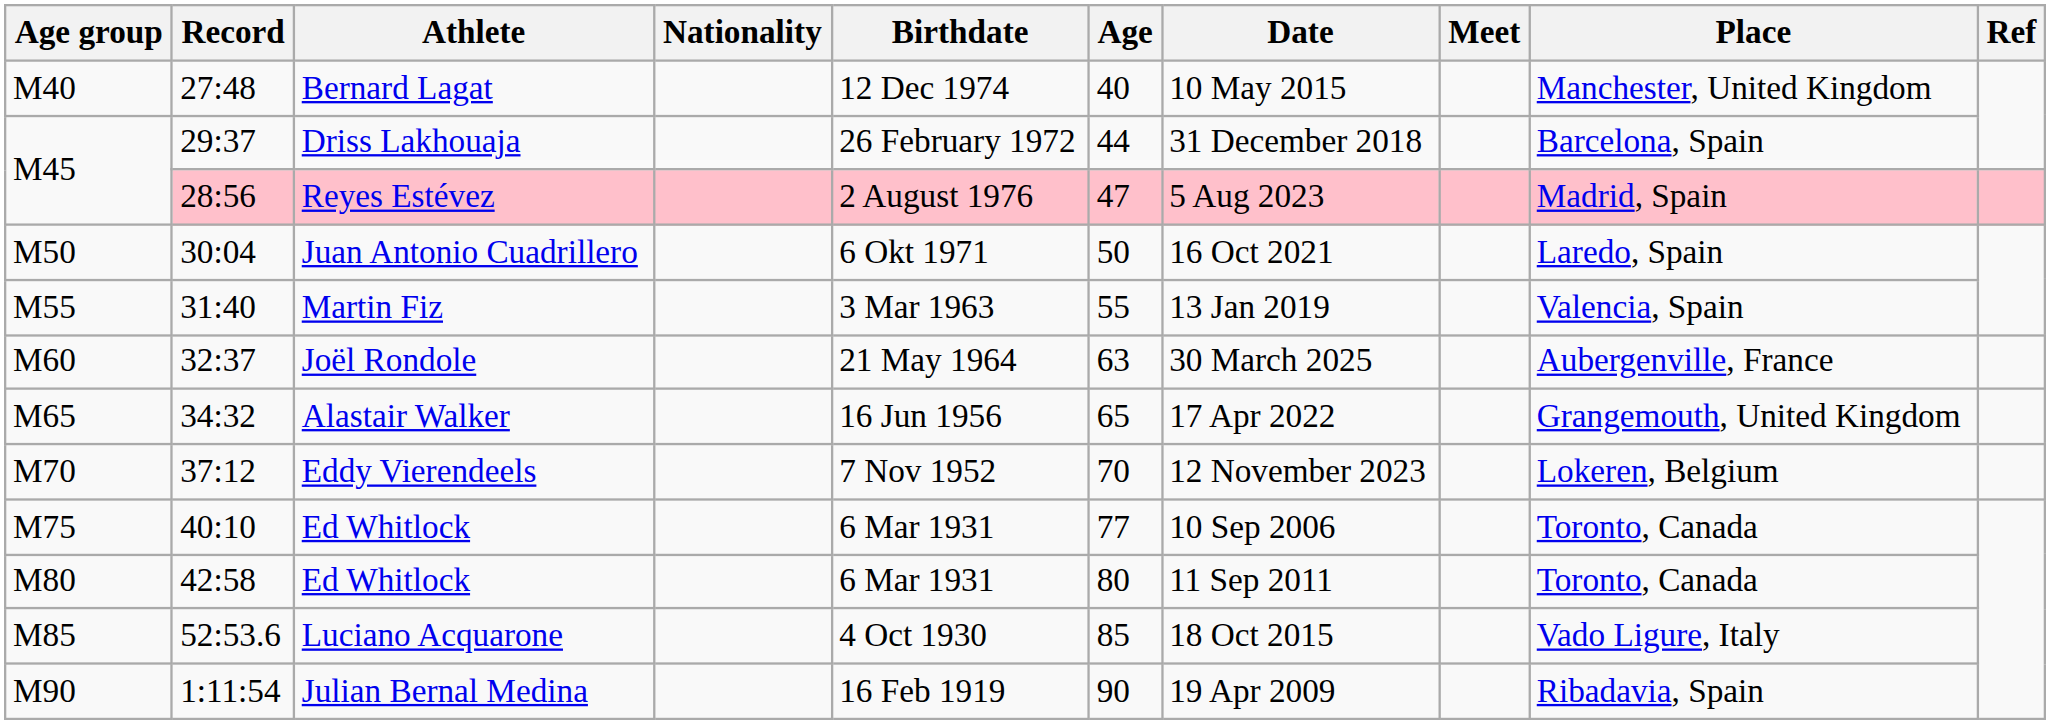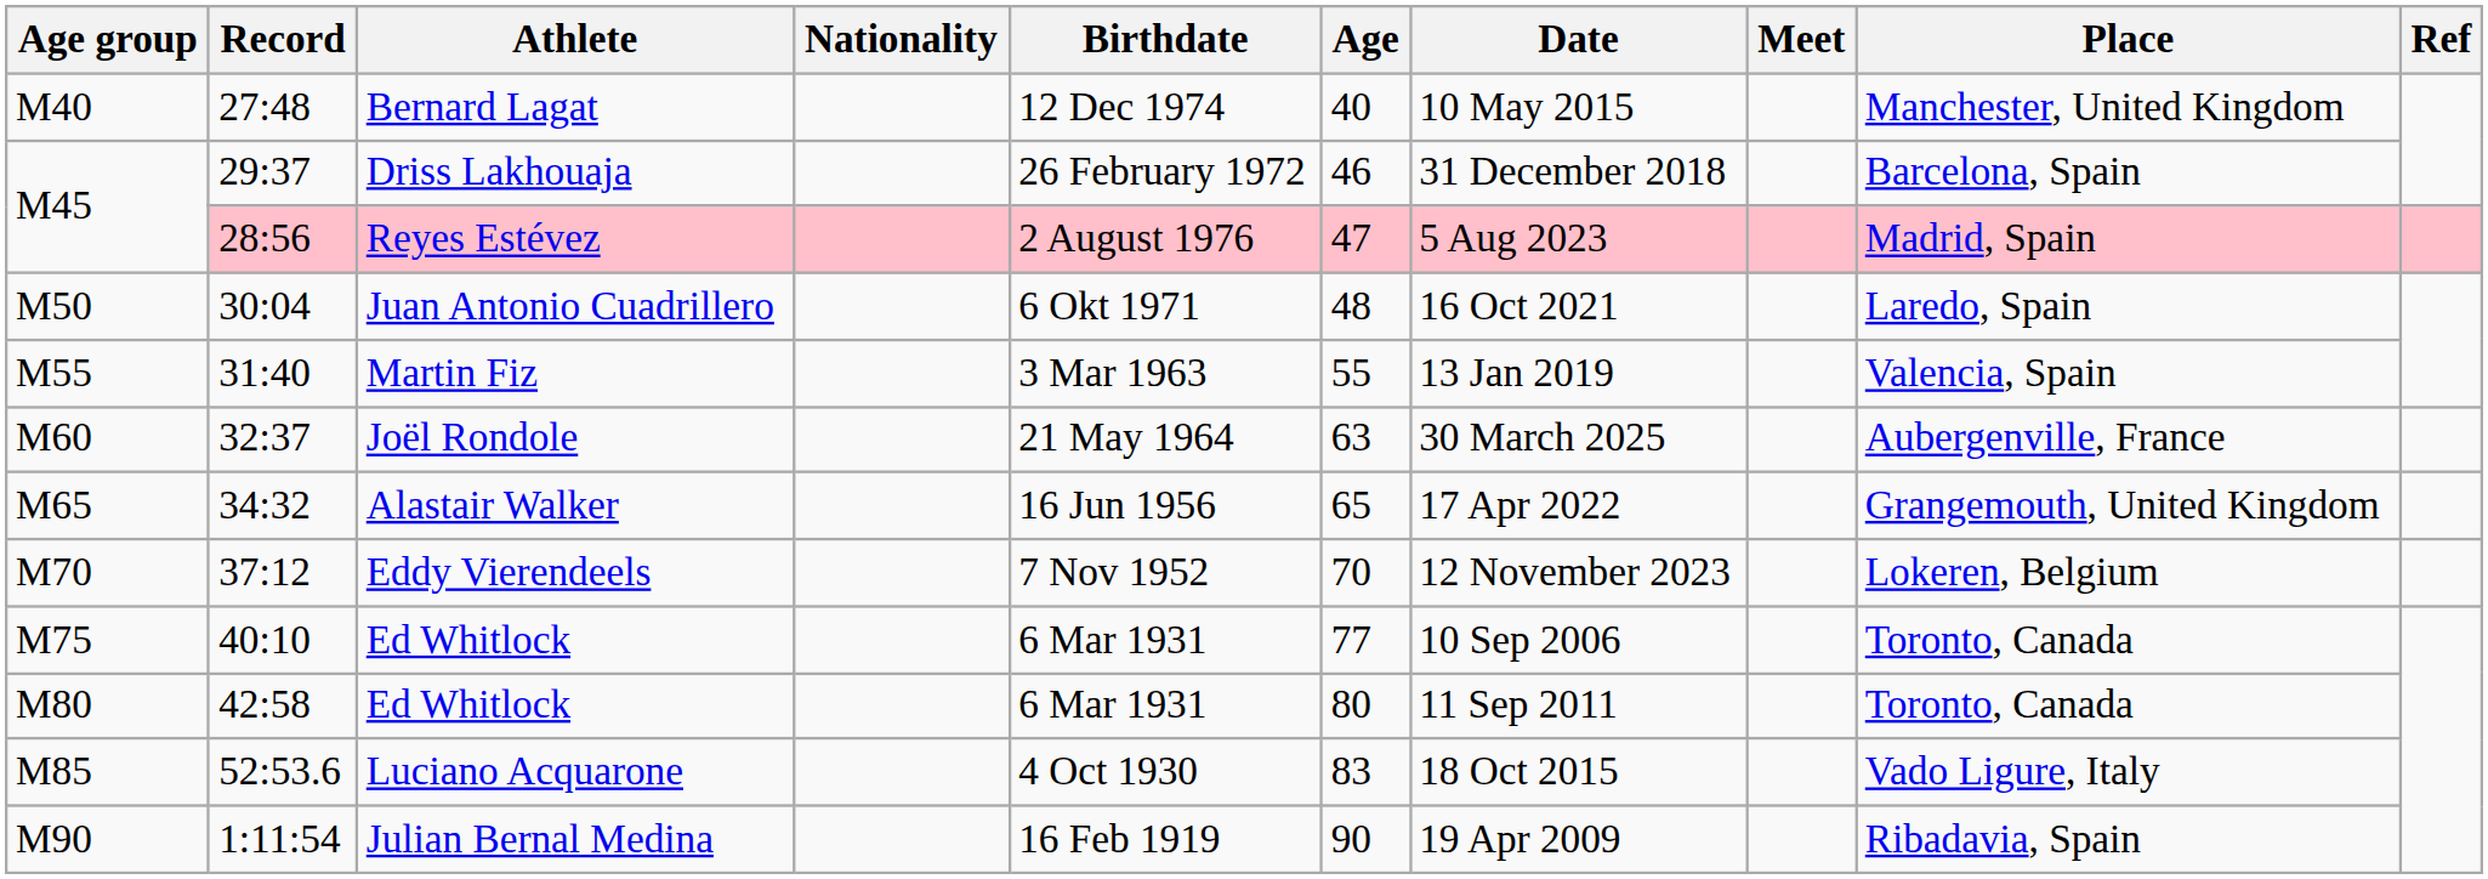 <table class="wikitable" style="font-size:90%; width: 100%;">
 <tr>
 <th>Age group</th>
 <th>Record</th>
 <th>Athlete</th>
 <th>Nationality</th>
 <th>Birthdate</th>
 <th>Age</th>
 <th>Date</th>
 <th>Meet</th>
 <th>Place</th>
 <th>Ref</th>
 </tr>
 <tr>
 <td>M40</td>
 <td>27:48</td>
 <td><a href='#'>Bernard Lagat</a></td>
 <td></td>
 <td>12 Dec 1974</td>
 <td>40</td>
 <td>10 May 2015</td>
 <td></td>
 <td><a href='#'>Manchester</a>, United Kingdom</td>
 </tr>
 <tr>
 <td rowspan=2>M45</td>
 <td>29:37</td>
 <td><a href='#'>Driss Lakhouaja</a></td>
 <td></td>
 <td>26 February 1972</td>
-<td>44</td>
+<td>46</td>
 <td>31 December 2018</td>
 <td></td>
 <td><a href='#'>Barcelona</a>, Spain</td>
 </tr>
 <tr style="background:pink">
 <td>28:56 </td>
 <td><a href='#'>Reyes Estévez</a></td>
 <td></td>
 <td>2 August 1976</td>
 <td>47</td>
 <td>5 Aug 2023</td>
 <td></td>
 <td><a href='#'>Madrid</a>, Spain</td>
 <td></td>
 </tr>
 <tr>
 <td>M50</td>
 <td>30:04</td>
 <td><a href='#'>Juan Antonio Cuadrillero</a></td>
 <td></td>
 <td>6 Okt 1971</td>
-<td>50</td>
+<td>48</td>
 <td>16 Oct 2021</td>
 <td></td>
 <td><a href='#'>Laredo</a>, Spain</td>
 </tr>
 <tr>
 <td>M55</td>
 <td>31:40</td>
 <td><a href='#'>Martin Fiz</a></td>
 <td></td>
 <td>3 Mar 1963</td>
 <td>55</td>
 <td>13 Jan 2019</td>
 <td></td>
 <td><a href='#'>Valencia</a>, Spain</td>
 </tr>
 <tr>
 <td>M60</td>
 <td>32:37</td>
 <td><a href='#'>Joël Rondole</a></td>
 <td></td>
 <td>21 May 1964</td>
 <td>63</td>
 <td>30 March 2025</td>
 <td></td>
 <td><a href='#'>Aubergenville</a>, France</td>
 <td></td>
 </tr>
 <tr>
 <td>M65</td>
 <td>34:32</td>
 <td><a href='#'>Alastair Walker</a></td>
 <td></td>
 <td>16 Jun 1956</td>
 <td>65</td>
 <td>17 Apr 2022</td>
 <td></td>
 <td><a href='#'>Grangemouth</a>, United Kingdom</td>
 </tr>
 <tr>
 <td>M70</td>
 <td>37:12</td>
 <td><a href='#'>Eddy Vierendeels</a></td>
 <td></td>
 <td>7 Nov 1952</td>
 <td>70</td>
 <td>12 November 2023</td>
 <td></td>
 <td><a href='#'>Lokeren</a>, Belgium</td>
 <td></td>
 </tr>
 <tr>
 <td>M75</td>
 <td>40:10</td>
 <td><a href='#'>Ed Whitlock</a></td>
 <td></td>
 <td>6 Mar 1931</td>
 <td>77</td>
 <td>10 Sep 2006</td>
 <td></td>
 <td><a href='#'>Toronto</a>, Canada</td>
 </tr>
 <tr>
 <td>M80</td>
 <td>42:58</td>
 <td><a href='#'>Ed Whitlock</a></td>
 <td></td>
 <td>6 Mar 1931</td>
 <td>80</td>
 <td>11 Sep 2011</td>
 <td></td>
 <td><a href='#'>Toronto</a>, Canada</td>
 </tr>
 <tr>
 <td>M85</td>
 <td>52:53.6</td>
 <td><a href='#'>Luciano Acquarone</a></td>
 <td></td>
 <td>4 Oct 1930</td>
-<td>85</td>
+<td>83</td>
 <td>18 Oct 2015</td>
 <td></td>
 <td><a href='#'>Vado Ligure</a>, Italy</td>
 </tr>
 <tr>
 <td>M90</td>
 <td>1:11:54</td>
 <td><a href='#'>Julian Bernal Medina</a></td>
 <td></td>
 <td>16 Feb 1919</td>
 <td>90</td>
 <td>19 Apr 2009</td>
 <td></td>
 <td><a href='#'>Ribadavia</a>, Spain</td>
 </tr>
 </table>
